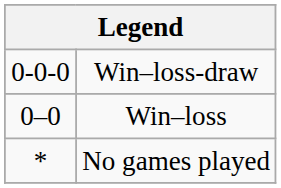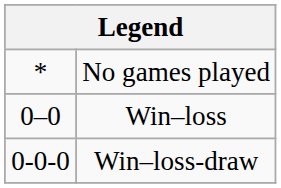 <table class="wikitable" style="text-align: center; font-size:95%;">
 <tr>
 <th style="background-color: #F2F2F2; border: 1px solid #AAAAAA;" colspan="2">Legend</th>
+</tr>
+<tr align="center">
+<td>*</td>
+<td>No games played</td>
+</tr>
+<tr align="center">
+<td>0–0</td>
+<td>Win–loss</td>
 </tr>
 <tr style="text-align: center">
 <td>0-0-0</td>
 <td>Win–loss-draw</td>
 </tr>
-<tr align="center">
-<td>0–0</td>
-<td>Win–loss</td>
-</tr>
-<tr align="center">
-<td>*</td>
-<td>No games played</td>
-</tr>
 </table>
